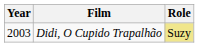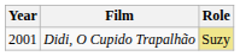 <table class="wikitable">
 <tr>
 <th>Year</th>
 <th>Film</th>
 <th>Role</th>
 </tr>
 <tr>
-<td>2003</td>
+<td>2001</td>
 <td><em>Didi, O Cupido Trapalhão</em></td>
 <td style="background: khaki;">Suzy</td>
 </tr>
 </table>
